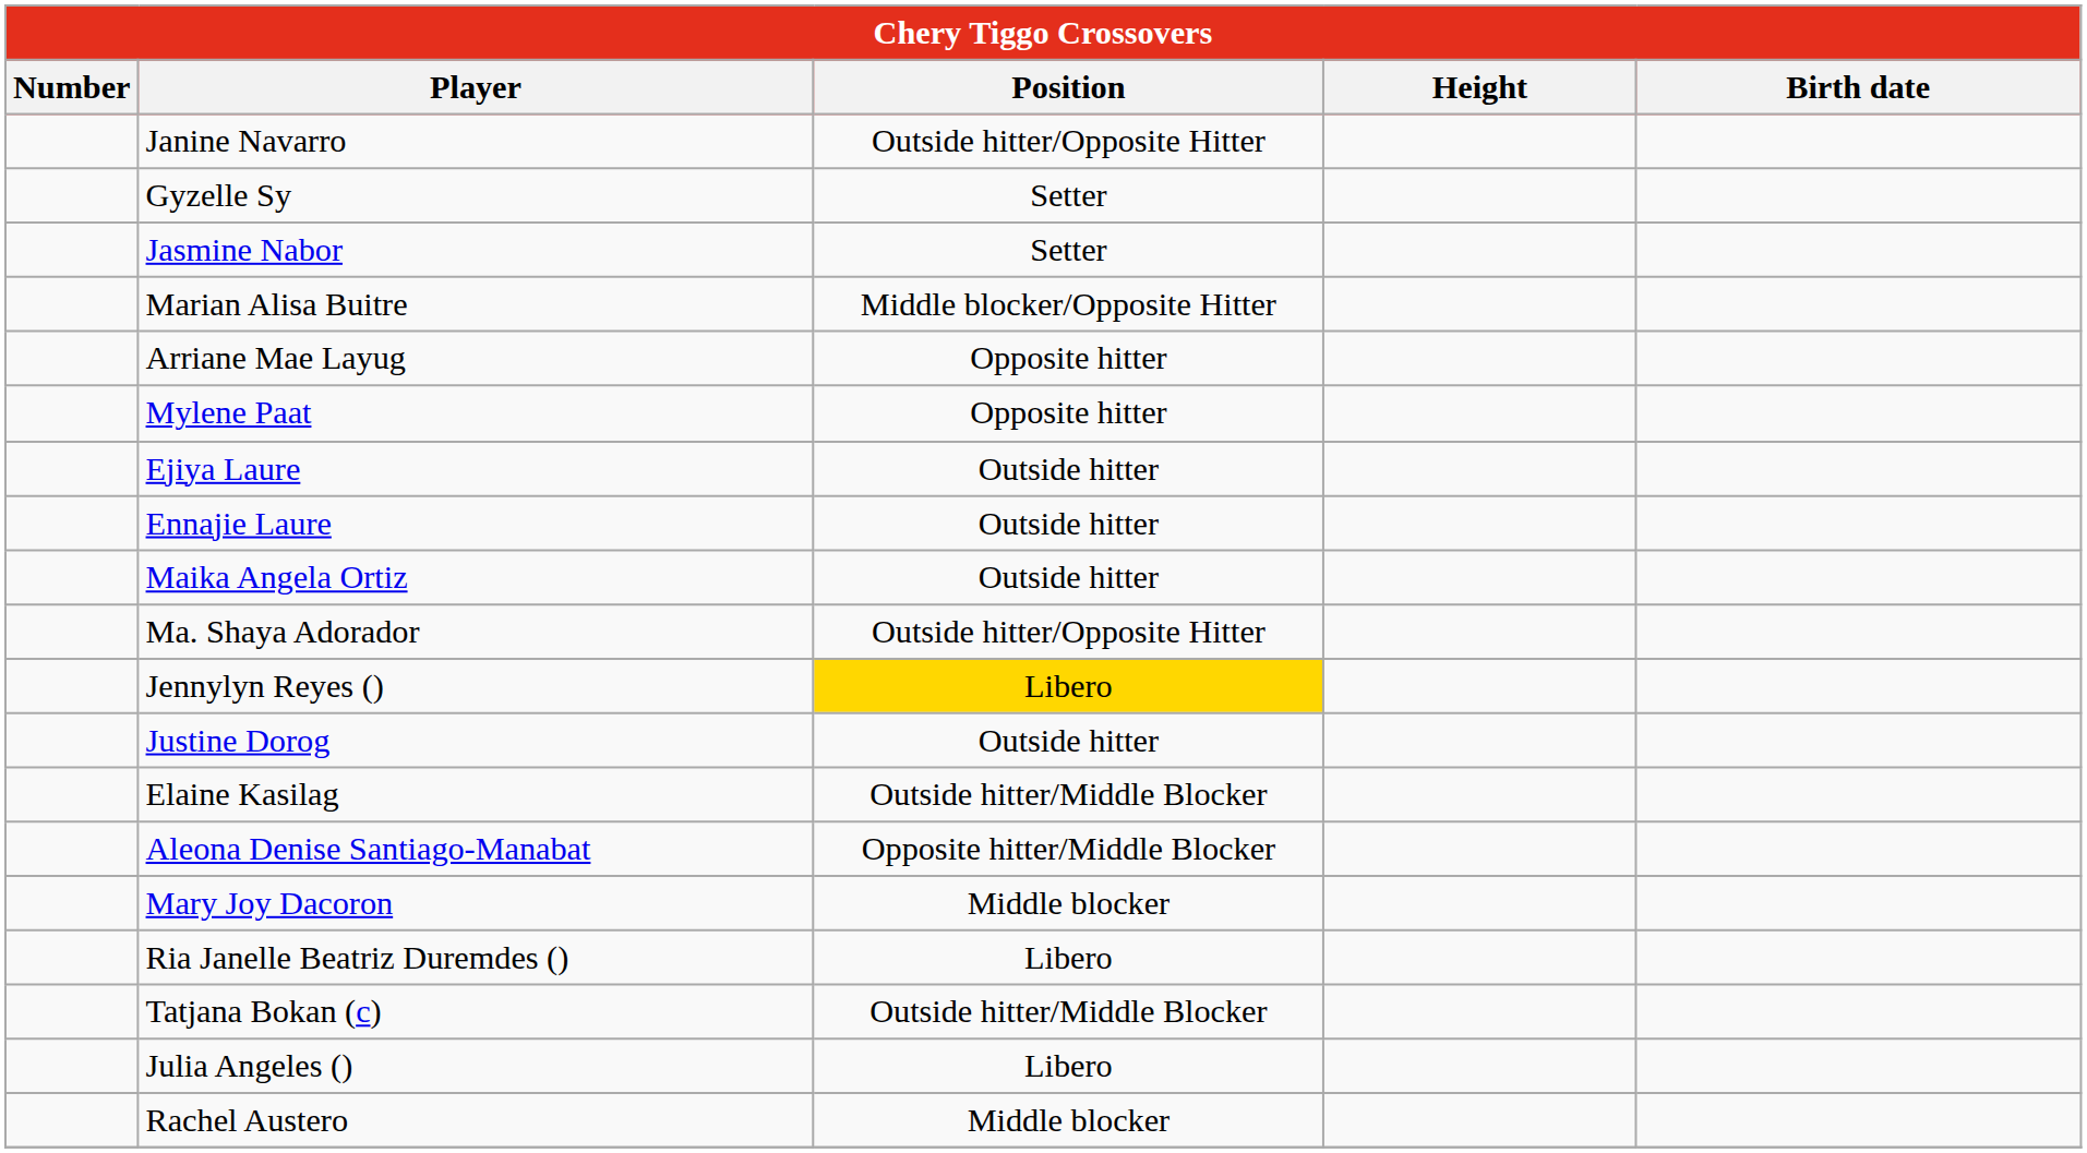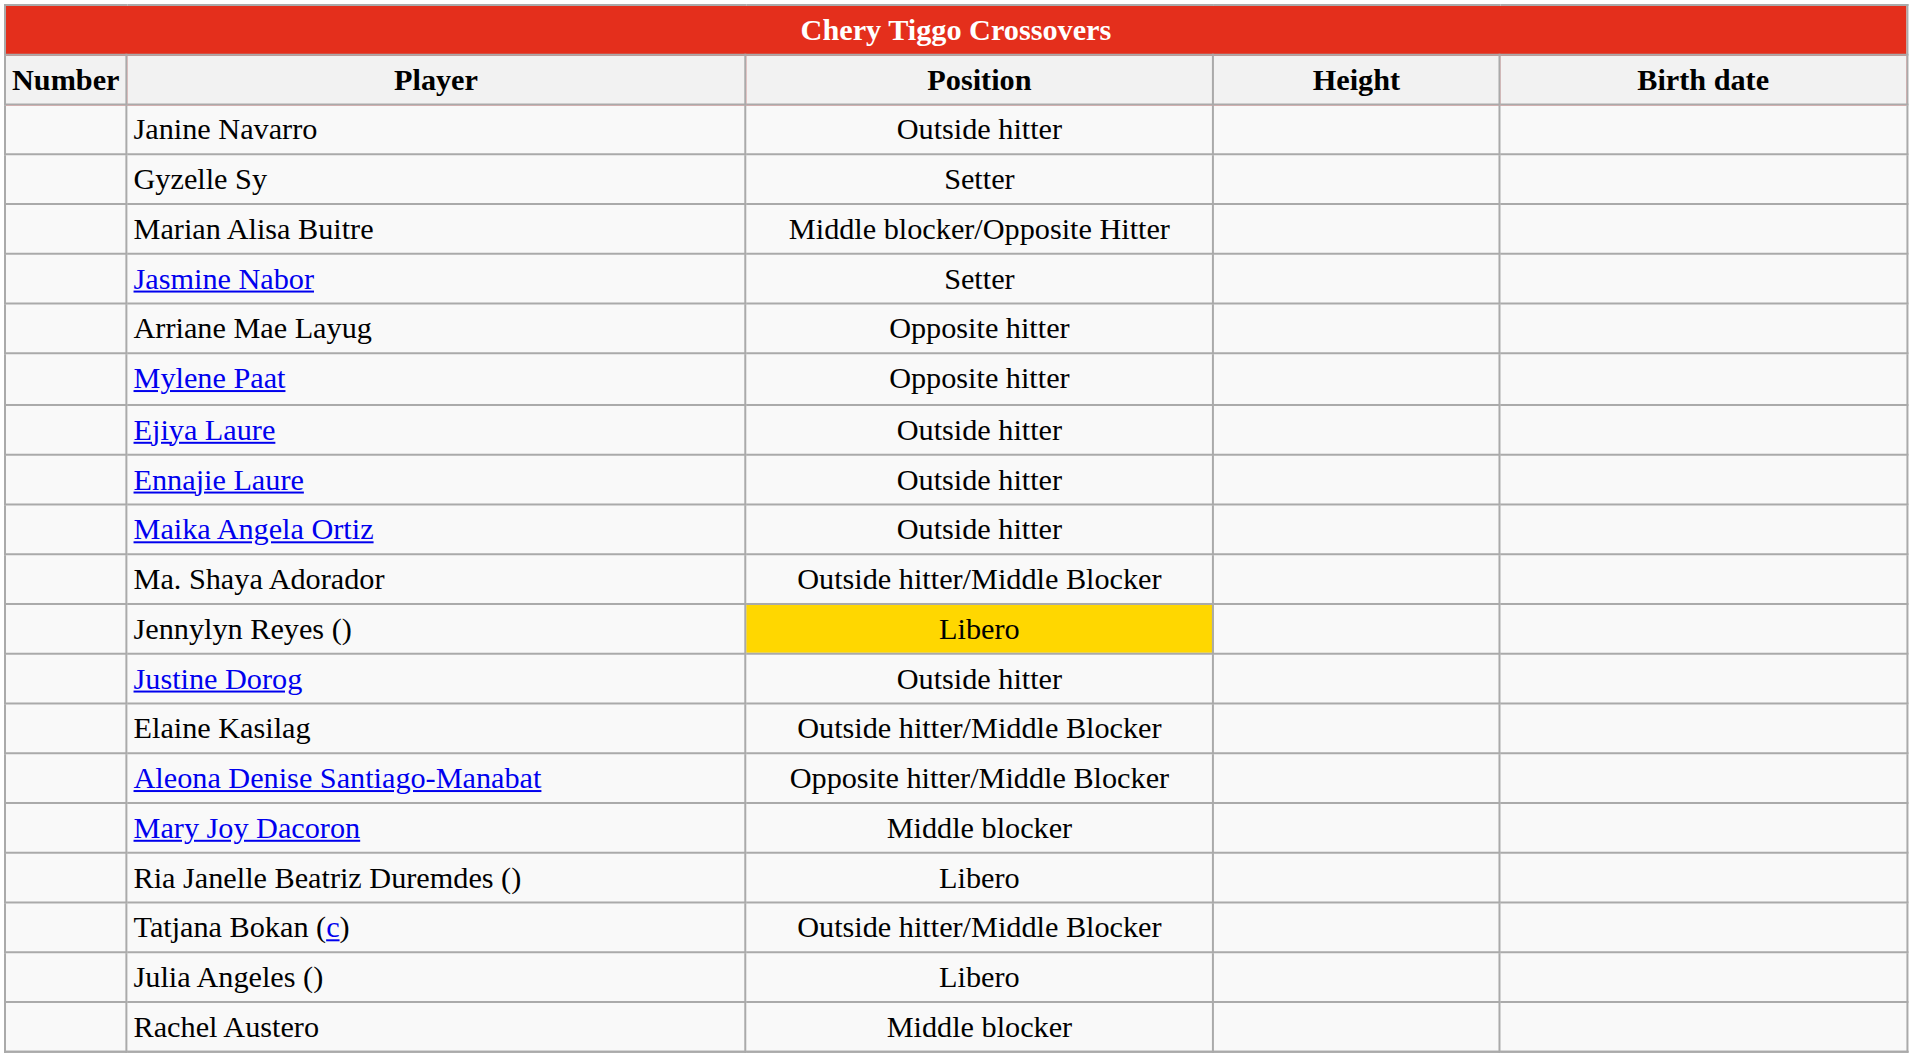 <table class="wikitable sortable" style="font-size:95%; text-align:left;">
 <tr>
 <th colspan="5" style= "background:#E42F1C; color:white; text-align: center"><strong>Chery Tiggo Crossovers</strong></th>
 </tr>
 <tr style="background:red;">
 <th style= "align=center; width:2em;">Number</th>
 <th style= "align=center;width:20em;">Player</th>
 <th style= "align=center; width:15em;">Position</th>
 <th style= "align=center; width:9em;">Height</th>
 <th style= "align=center; width:13em;">Birth date</th>
 </tr>
 <tr align=center>
 <td></td>
 <td align=left> Janine Navarro</td>
-<td>Outside hitter/Opposite Hitter</td>
+<td>Outside hitter</td>
 <td></td>
 <td align=right></td>
 </tr>
 <tr align=center>
 <td></td>
 <td align=left> Gyzelle Sy</td>
 <td>Setter</td>
 <td></td>
 <td align=right></td>
 </tr>
 <tr align=center>
 <td></td>
-<td align=left> <a href='#'>Jasmine Nabor</a></td>
-<td>Setter</td>
+<td align=left> Marian Alisa Buitre</td>
+<td>Middle blocker/Opposite Hitter</td>
 <td></td>
 <td align=right></td>
 </tr>
 <tr align=center>
 <td></td>
-<td align=left> Marian Alisa Buitre</td>
-<td>Middle blocker/Opposite Hitter</td>
+<td align=left> <a href='#'>Jasmine Nabor</a></td>
+<td>Setter</td>
 <td></td>
 <td align=right></td>
 </tr>
 <tr align=center>
 <td></td>
 <td align=left> Arriane Mae Layug</td>
 <td>Opposite hitter</td>
 <td></td>
 <td align=right></td>
 </tr>
 <tr align=center>
 <td></td>
 <td align=left> <a href='#'>Mylene Paat</a></td>
 <td>Opposite hitter</td>
 <td></td>
 <td align=right></td>
 </tr>
 <tr align=center>
 <td></td>
 <td align=left> <a href='#'>Ejiya Laure</a></td>
 <td>Outside hitter</td>
 <td></td>
 <td align=right></td>
 </tr>
 <tr align=center>
 <td></td>
 <td align=left> <a href='#'>Ennajie Laure</a></td>
 <td>Outside hitter</td>
 <td></td>
 <td align=right></td>
 </tr>
 <tr align=center>
 <td></td>
 <td align=left> <a href='#'>Maika Angela Ortiz</a></td>
 <td>Outside hitter</td>
 <td></td>
 <td align=right></td>
 </tr>
 <tr align=center>
 <td></td>
 <td align=left> Ma. Shaya Adorador</td>
-<td>Outside hitter/Opposite Hitter</td>
+<td>Outside hitter/Middle Blocker</td>
 <td></td>
 <td align=right></td>
 </tr>
 <tr align=center>
 <td></td>
 <td align=left> Jennylyn Reyes ()</td>
 <td style="background: gold;">Libero</td>
 <td></td>
 <td align=right></td>
 </tr>
 <tr align=center>
 <td></td>
 <td align=left> <a href='#'>Justine Dorog</a></td>
 <td>Outside hitter</td>
 <td></td>
 <td align=right></td>
 </tr>
 <tr align=center>
 <td></td>
 <td align=left> Elaine Kasilag</td>
 <td>Outside hitter/Middle Blocker</td>
 <td></td>
 <td align=right></td>
 </tr>
 <tr align=center>
 <td></td>
 <td align=left> <a href='#'>Aleona Denise Santiago-Manabat</a></td>
 <td>Opposite hitter/Middle Blocker</td>
 <td></td>
 <td align=right></td>
 </tr>
 <tr align=center>
 <td></td>
 <td align=left> <a href='#'>Mary Joy Dacoron</a></td>
 <td>Middle blocker</td>
 <td></td>
 <td align=right></td>
 </tr>
 <tr align=center>
 <td></td>
 <td align=left> Ria Janelle Beatriz Duremdes ()</td>
 <td>Libero</td>
 <td></td>
 <td align=right></td>
 </tr>
 <tr align=center>
 <td></td>
 <td align=left> Tatjana Bokan (<a href='#'>c</a>)</td>
 <td>Outside hitter/Middle Blocker</td>
 <td></td>
 <td align=right></td>
 </tr>
 <tr align=center>
 <td></td>
 <td align=left> Julia Angeles ()</td>
 <td>Libero</td>
 <td></td>
 <td></td>
 </tr>
 <tr align=center>
 <td></td>
 <td align=left> Rachel Austero</td>
 <td>Middle blocker</td>
 <td></td>
 <td align=right></td>
 </tr>
 <tr align=center>
 </tr>
 </table>
